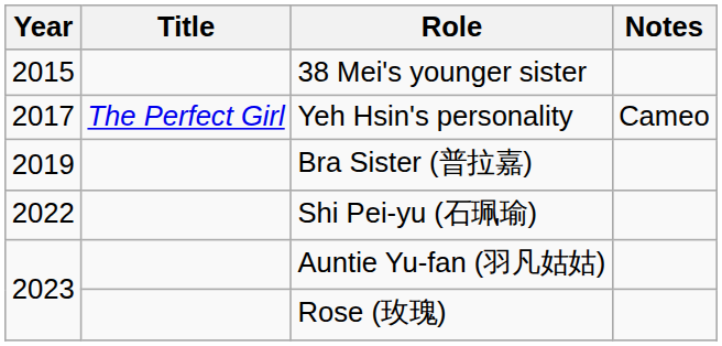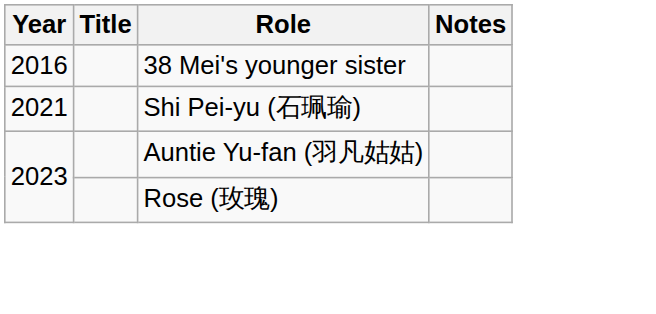 <table class="wikitable">
 <tr>
 <th>Year</th>
 <th>Title</th>
 <th>Role</th>
 <th>Notes</th>
 </tr>
 <tr>
-<td>2015</td>
+<td>2016</td>
 <td><em></em></td>
 <td>38 Mei's younger sister</td>
 <td></td>
 </tr>
 <tr>
-<td>2017</td>
-<td><em><a href='#'>The Perfect Girl</a></em></td>
-<td>Yeh Hsin's personality</td>
-<td>Cameo</td>
-</tr>
-<tr>
-<td>2019</td>
-<td><em></em></td>
-<td>Bra Sister (普拉嘉)</td>
-<td></td>
-</tr>
-<tr>
-<td>2022</td>
+<td>2021</td>
 <td><em></em></td>
 <td>Shi Pei-yu (石珮瑜)</td>
 <td></td>
 </tr>
 <tr>
 <td rowspan="2">2023</td>
 <td><em></em></td>
 <td>Auntie Yu-fan (羽凡姑姑)</td>
 <td></td>
 </tr>
 <tr>
 <td><em></em></td>
 <td>Rose (玫瑰)</td>
 <td></td>
 </tr>
 </table>
